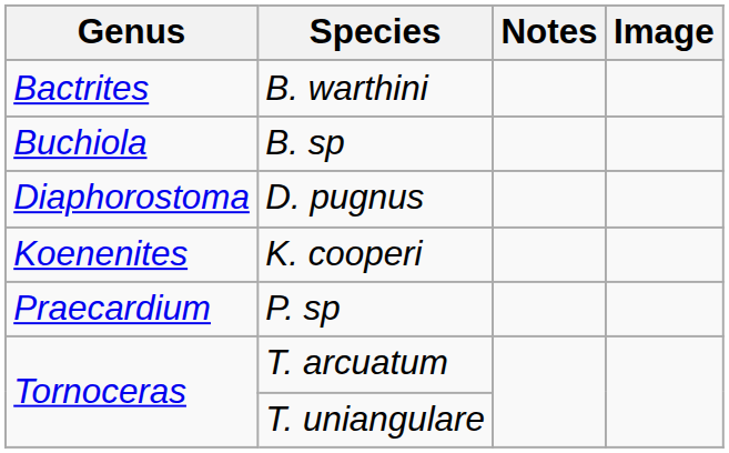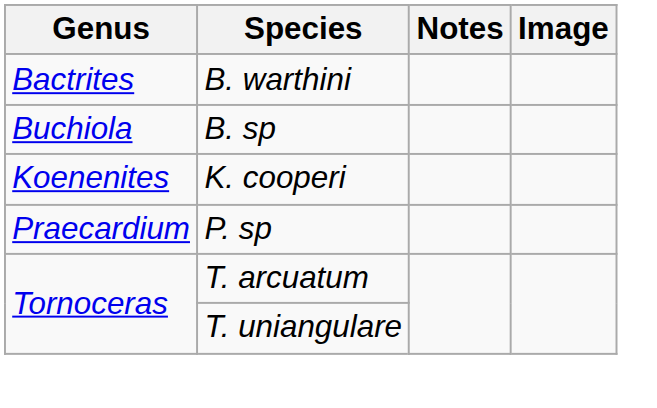 <table class="wikitable">
 <tr>
 <th>Genus</th>
 <th>Species</th>
 <th>Notes</th>
 <th>Image</th>
 </tr>
 <tr>
 <td><em><a href='#'>Bactrites</a></em></td>
 <td><em>B. warthini</em></td>
 <td></td>
 <td></td>
 </tr>
 <tr>
 <td><em><a href='#'>Buchiola</a></em></td>
 <td><em>B. sp</em></td>
-<td></td>
-<td></td>
-</tr>
-<tr>
-<td><em><a href='#'>Diaphorostoma</a></em></td>
-<td><em>D. pugnus</em></td>
 <td></td>
 <td></td>
 </tr>
 <tr>
 <td><em><a href='#'>Koenenites</a></em></td>
 <td><em>K. cooperi</em></td>
 <td></td>
 <td></td>
 </tr>
 <tr>
 <td><em><a href='#'>Praecardium</a></em></td>
 <td><em>P. sp</em></td>
 <td></td>
 <td></td>
 </tr>
 <tr>
 <td rowspan="2"><em><a href='#'>Tornoceras</a></em></td>
 <td><em>T. arcuatum</em></td>
 <td rowspan="2"></td>
 <td rowspan="2"></td>
 </tr>
 <tr>
 <td><em>T. uniangulare</em></td>
 </tr>
 </table>
